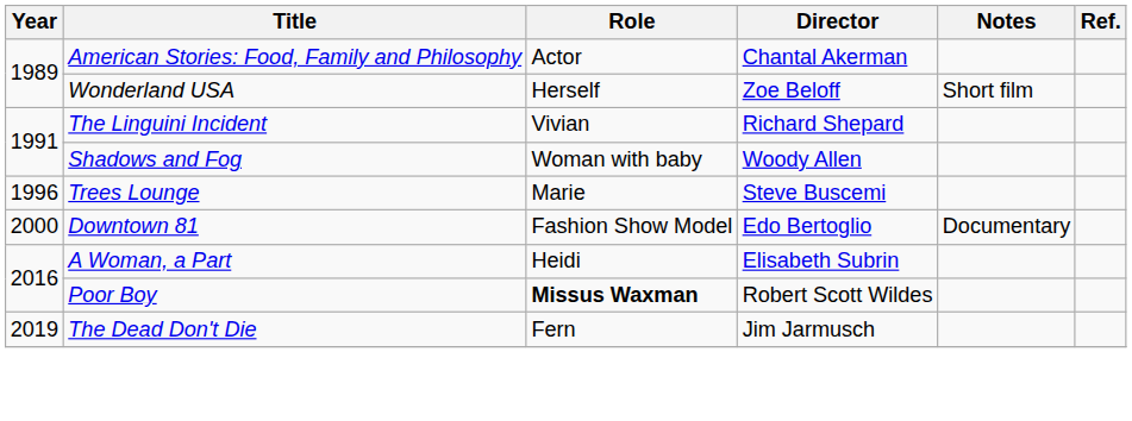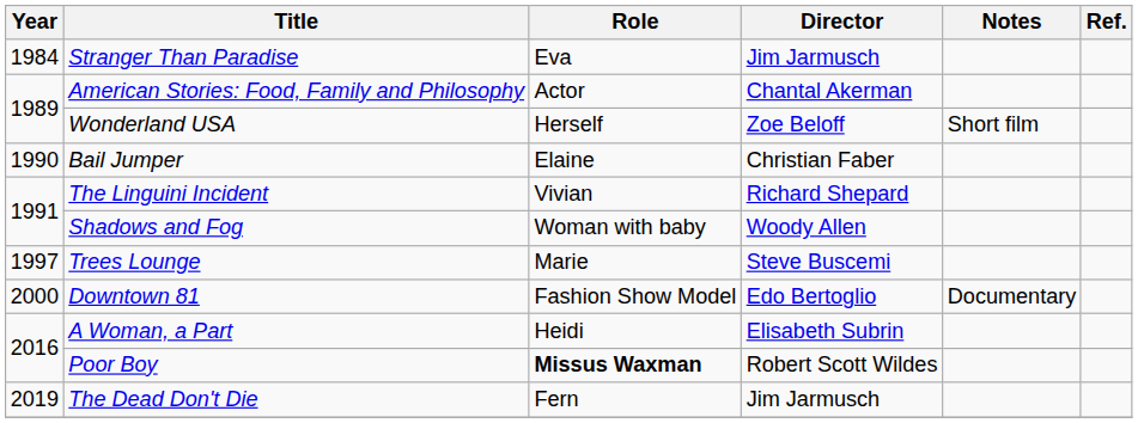 <table class="wikitable">
 <tr>
 <th>Year</th>
 <th>Title</th>
 <th>Role</th>
 <th>Director</th>
 <th>Notes</th>
 <th>Ref.</th>
+</tr>
+<tr>
+<td>1984</td>
+<td><em><a href='#'>Stranger Than Paradise</a></em></td>
+<td>Eva</td>
+<td><a href='#'>Jim Jarmusch</a></td>
+<td></td>
+<td></td>
 </tr>
 <tr>
 <td rowspan=2>1989</td>
 <td><em><a href='#'>American Stories: Food, Family and Philosophy</a></em></td>
 <td>Actor</td>
 <td><a href='#'>Chantal Akerman</a></td>
 <td></td>
 <td></td>
 </tr>
 <tr>
 <td><em>Wonderland USA</em></td>
 <td>Herself</td>
 <td><a href='#'>Zoe Beloff</a></td>
 <td>Short film</td>
+<td></td>
+</tr>
+<tr>
+<td>1990</td>
+<td><em>Bail Jumper</em></td>
+<td>Elaine</td>
+<td>Christian Faber</td>
+<td></td>
 <td></td>
 </tr>
 <tr>
 <td rowspan=2>1991</td>
 <td><em><a href='#'>The Linguini Incident</a></em></td>
 <td>Vivian</td>
 <td><a href='#'>Richard Shepard</a></td>
 <td></td>
 <td></td>
 </tr>
 <tr>
 <td><em><a href='#'>Shadows and Fog</a></em></td>
 <td>Woman with baby</td>
 <td><a href='#'>Woody Allen</a></td>
 <td></td>
 <td></td>
 </tr>
 <tr>
-<td>1996</td>
+<td>1997</td>
 <td><em><a href='#'>Trees Lounge</a></em></td>
 <td>Marie</td>
 <td><a href='#'>Steve Buscemi</a></td>
 <td></td>
 <td></td>
 </tr>
 <tr>
 <td>2000</td>
 <td><em><a href='#'>Downtown 81</a></em></td>
 <td>Fashion Show Model</td>
 <td><a href='#'>Edo Bertoglio</a></td>
 <td>Documentary</td>
 <td></td>
 </tr>
 <tr>
 <td rowspan=2>2016</td>
 <td><em><a href='#'>A Woman, a Part</a></em></td>
 <td>Heidi</td>
 <td><a href='#'>Elisabeth Subrin</a></td>
 <td></td>
 <td></td>
 </tr>
 <tr>
 <td><em><a href='#'>Poor Boy</a></em></td>
 <td><strong>Missus Waxman</strong></td>
 <td>Robert Scott Wildes</td>
 <td></td>
 <td></td>
 </tr>
 <tr>
 <td>2019</td>
 <td><em><a href='#'>The Dead Don't Die</a></em></td>
 <td>Fern</td>
 <td>Jim Jarmusch</td>
 <td></td>
 <td></td>
 </tr>
 <tr>
 </tr>
 </table>
